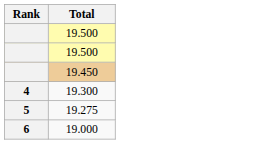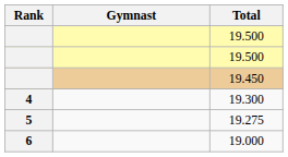 <table class="wikitable sortable" style="text-align:center; font-size:95%">
 <tr>
 <th scope="col" style="width:50px;">Rank</th>
+<th scope="col" style="width:180px;">Gymnast</th>
 <th scope="col" style="width:80px;">Total</th>
 </tr>
 <tr style="background:#fffcaf;">
 <th scope=row style="text-align:center"></th>
+<td style="text-align:left;"></td>
 <td>19.500</td>
 </tr>
 <tr style="background:#fffcaf;">
 <th scope=row style="text-align:center"></th>
+<td style="text-align:left;"></td>
 <td>19.500</td>
 </tr>
 <tr style="background:#ec9;">
 <th scope=row style="text-align:center"></th>
+<td style="text-align:left;"></td>
 <td>19.450</td>
 </tr>
 <tr>
 <th scope=row style="text-align:center">4</th>
+<td style="text-align:left;"></td>
 <td>19.300</td>
 </tr>
 <tr>
 <th scope=row style="text-align:center">5</th>
+<td style="text-align:left;"></td>
 <td>19.275</td>
 </tr>
 <tr>
 <th scope=row style="text-align:center">6</th>
+<td style="text-align:left;"></td>
 <td>19.000</td>
 </tr>
 </table>
